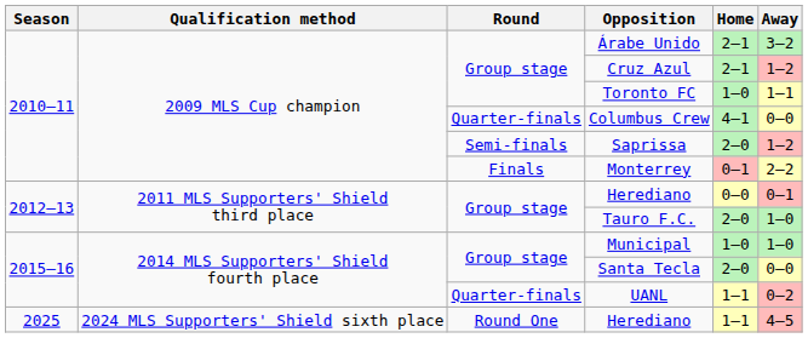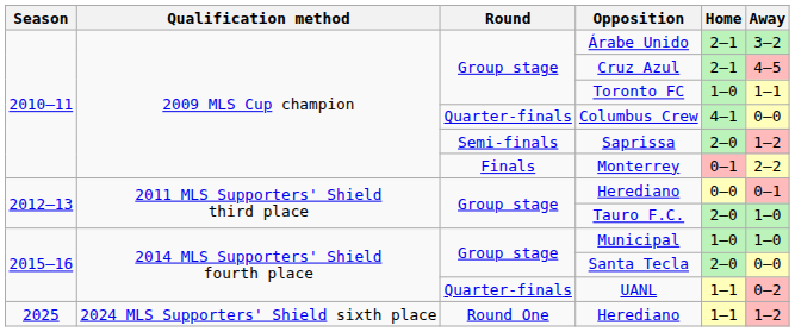 <table class="sortable plainrowheaders wikitable" style="text-align: center;">
 <tr>
 <th scope=col>Season</th>
 <th scope=col>Qualification method</th>
 <th scope=col>Round</th>
 <th scope=col>Opposition</th>
 <th scope=col>Home</th>
 <th scope=col>Away</th>
 </tr>
 <tr>
 <td rowspan="6"><a href='#'>2010–11</a></td>
 <td rowspan="6"><a href='#'>2009 MLS Cup</a> champion</td>
 <td rowspan="3"><a href='#'>Group stage</a></td>
 <td> <a href='#'>Árabe Unido</a></td>
 <td style="background: #BBF3BB;">2–1</td>
 <td style="background: #BBF3BB;">3–2</td>
 </tr>
 <tr>
 <td> <a href='#'>Cruz Azul</a></td>
 <td style="background: #BBF3BB;">2–1</td>
-<td style="background:#fbb;">1–2</td>
+<td style="background:#fbb;">4–5</td>
 </tr>
 <tr>
 <td> <a href='#'>Toronto FC</a></td>
 <td style="background: #BBF3BB;">1–0</td>
 <td style="background:#ffb;">1–1</td>
 </tr>
 <tr>
 <td><a href='#'>Quarter-finals</a></td>
 <td> <a href='#'>Columbus Crew</a></td>
 <td style="background: #BBF3BB;">4–1</td>
 <td style="background:#ffb;">0–0</td>
 </tr>
 <tr>
 <td><a href='#'>Semi-finals</a></td>
 <td> <a href='#'>Saprissa</a></td>
 <td style="background: #BBF3BB;">2–0</td>
 <td style="background:#fbb;">1–2</td>
 </tr>
 <tr>
 <td><a href='#'>Finals</a></td>
 <td> <a href='#'>Monterrey</a></td>
 <td style="background:#fbb;">0–1</td>
 <td style="background:#ffb;">2–2</td>
 </tr>
 <tr>
 <td rowspan="2"><a href='#'>2012–13</a></td>
 <td rowspan="2"><a href='#'>2011 MLS Supporters' Shield</a><br>third place</td>
 <td rowspan="2"><a href='#'>Group stage</a></td>
 <td> <a href='#'>Herediano</a></td>
 <td style="background:#ffb;">0–0</td>
 <td style="background:#fbb;">0–1</td>
 </tr>
 <tr>
 <td> <a href='#'>Tauro F.C.</a></td>
 <td style="background: #BBF3BB;">2–0</td>
 <td style="background: #BBF3BB;">1–0</td>
 </tr>
 <tr>
 <td rowspan="3"><a href='#'>2015–16</a></td>
 <td rowspan="3"><a href='#'>2014 MLS Supporters' Shield</a><br>fourth place</td>
 <td rowspan="2"><a href='#'>Group stage</a></td>
 <td> <a href='#'>Municipal</a></td>
 <td style="background: #BBF3BB;">1–0</td>
 <td style="background: #BBF3BB;">1–0</td>
 </tr>
 <tr>
 <td> <a href='#'>Santa Tecla</a></td>
 <td style="background: #BBF3BB;">2–0</td>
 <td style="background:#ffb;">0–0</td>
 </tr>
 <tr>
 <td><a href='#'>Quarter-finals</a></td>
 <td> <a href='#'>UANL</a></td>
 <td style="background:#ffb;">1–1</td>
 <td style="background:#fbb;">0–2</td>
 </tr>
 <tr>
 <td rowspan="1"><a href='#'>2025</a></td>
 <td rowspan="1"><a href='#'>2024 MLS Supporters' Shield</a> sixth place</td>
 <td rowspan="1"><a href='#'>Round One</a></td>
 <td> <a href='#'>Herediano</a></td>
 <td style="background:#ffb;">1–1</td>
-<td style="background:#fbb;">4–5</td>
+<td style="background:#fbb;">1–2</td>
 </tr>
 </table>
